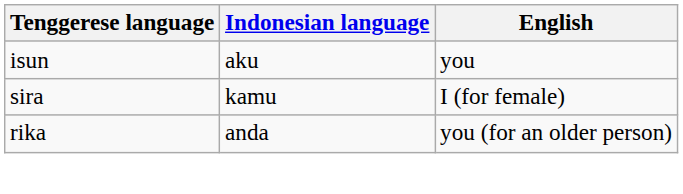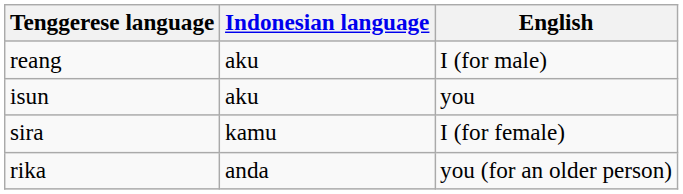 <table class="wikitable">
 <tr>
 <th>Tenggerese language</th>
 <th><a href='#'>Indonesian language</a></th>
 <th>English</th>
+</tr>
+<tr>
+<td>reang</td>
+<td>aku</td>
+<td>I (for male)</td>
 </tr>
 <tr>
 <td>isun</td>
 <td>aku</td>
 <td>you</td>
 </tr>
 <tr>
 <td>sira</td>
 <td>kamu</td>
 <td>I (for female)</td>
 </tr>
 <tr>
 <td>rika</td>
 <td>anda</td>
 <td>you (for an older person)</td>
 </tr>
 </table>
